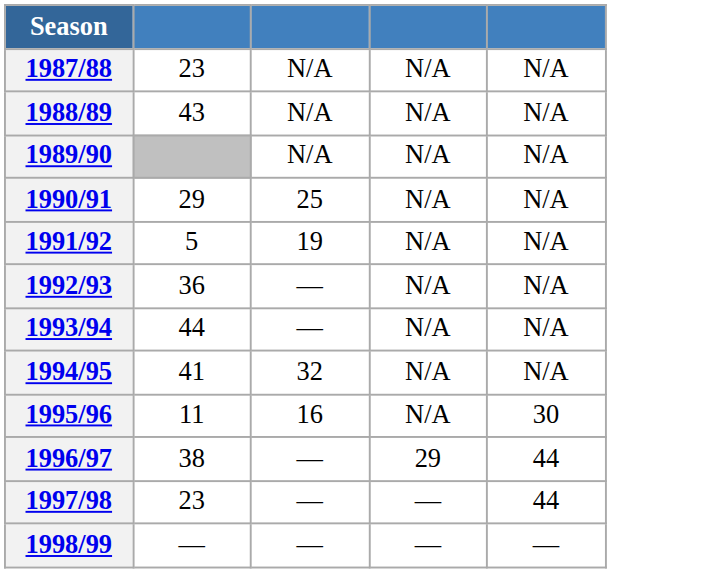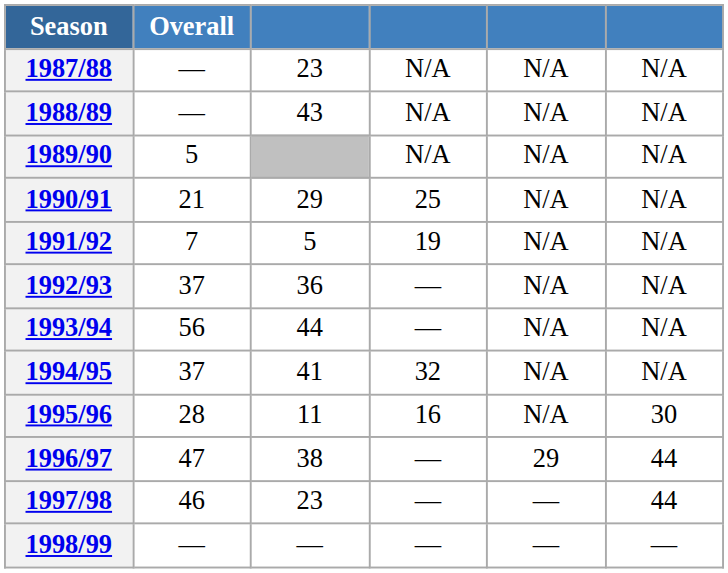 <table class="wikitable" style="font-size:86%; text-align:center; border:grey solid 1px; border-collapse:collapse; background:#ffffff;">
 <tr>
 <th style="background-color:#369; color:white; width:60px;"> Season </th>
+<th style="background-color:#4180be; color:white; width:55px;">Overall</th>
 <th style="background-color:#4180be; color:white; width:55px;"></th>
 <th style="background-color:#4180be; color:white; width:55px;"></th>
 <th style="background-color:#4180be; color:white; width:55px;"></th>
 <th style="background-color:#4180be; color:white; width:55px;"></th>
 </tr>
 <tr>
 <th scope=row align=center><a href='#'>1987/88</a></th>
+<td align=center>—</td>
 <td align=center>23</td>
 <td align=center>N/A</td>
 <td align=center>N/A</td>
 <td align=center>N/A</td>
 </tr>
 <tr>
 <th scope=row align=center><a href='#'>1988/89</a></th>
+<td align=center>—</td>
 <td align=center>43</td>
 <td align=center>N/A</td>
 <td align=center>N/A</td>
 <td align=center>N/A</td>
 </tr>
 <tr>
 <th scope=row align=center><a href='#'>1989/90</a></th>
+<td align=center>5</td>
 <td align=center bgcolor=silver></td>
 <td align=center>N/A</td>
 <td align=center>N/A</td>
 <td align=center>N/A</td>
 </tr>
 <tr>
 <th scope=row align=center><a href='#'>1990/91</a></th>
+<td align=center>21</td>
 <td align=center>29</td>
 <td align=center>25</td>
 <td align=center>N/A</td>
 <td align=center>N/A</td>
 </tr>
 <tr>
 <th scope=row align=center><a href='#'>1991/92</a></th>
+<td align=center>7</td>
 <td align=center>5</td>
 <td align=center>19</td>
 <td align=center>N/A</td>
 <td align=center>N/A</td>
 </tr>
 <tr>
 <th scope=row align=center><a href='#'>1992/93</a></th>
+<td align=center>37</td>
 <td align=center>36</td>
 <td align=center>—</td>
 <td align=center>N/A</td>
 <td align=center>N/A</td>
 </tr>
 <tr>
 <th scope=row align=center><a href='#'>1993/94</a></th>
+<td align=center>56</td>
 <td align=center>44</td>
 <td align=center>—</td>
 <td align=center>N/A</td>
 <td align=center>N/A</td>
 </tr>
 <tr>
 <th scope=row align=center><a href='#'>1994/95</a></th>
+<td align=center>37</td>
 <td align=center>41</td>
 <td align=center>32</td>
 <td align=center>N/A</td>
 <td align=center>N/A</td>
 </tr>
 <tr>
 <th scope=row align=center><a href='#'>1995/96</a></th>
+<td align=center>28</td>
 <td align=center>11</td>
 <td align=center>16</td>
 <td align=center>N/A</td>
 <td align=center>30</td>
 </tr>
 <tr>
 <th scope=row align=center><a href='#'>1996/97</a></th>
+<td align=center>47</td>
 <td align=center>38</td>
 <td align=center>—</td>
 <td align=center>29</td>
 <td align=center>44</td>
 </tr>
 <tr>
 <th scope=row align=center><a href='#'>1997/98</a></th>
+<td align=center>46</td>
 <td align=center>23</td>
 <td align=center>—</td>
 <td align=center>—</td>
 <td align=center>44</td>
 </tr>
 <tr>
 <th scope=row align=center><a href='#'>1998/99</a></th>
 <td align=center>—</td>
 <td align=center>—</td>
 <td align=center>—</td>
 <td align=center>—</td>
+<td align=center>—</td>
 </tr>
 </table>
